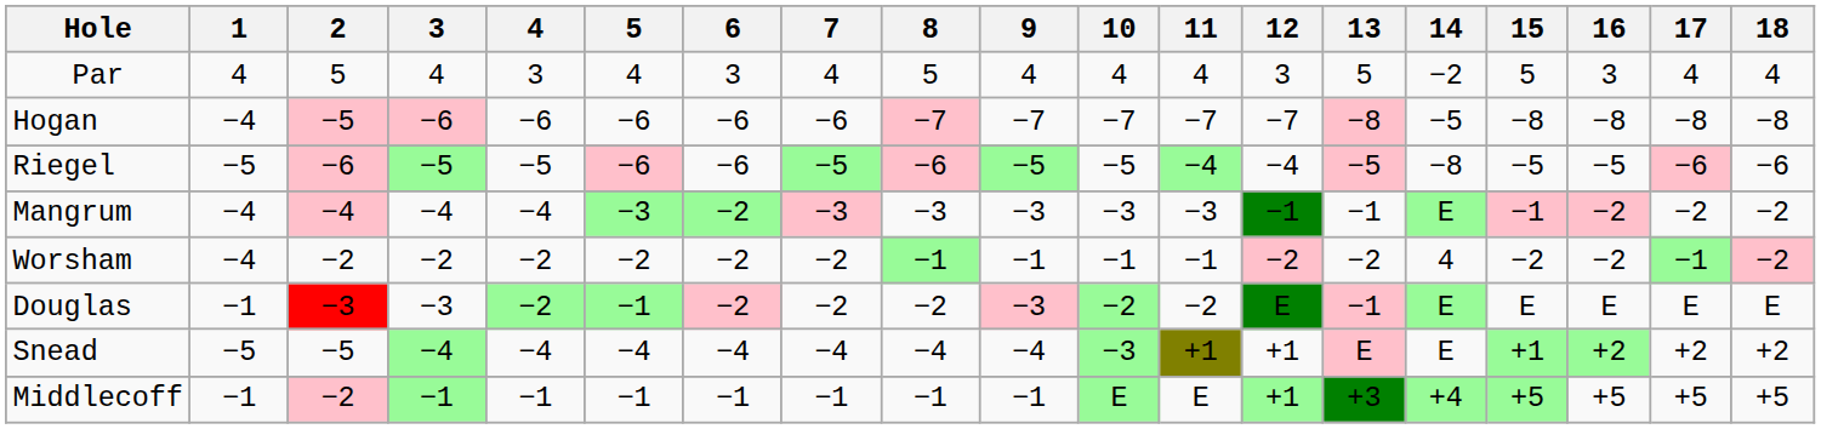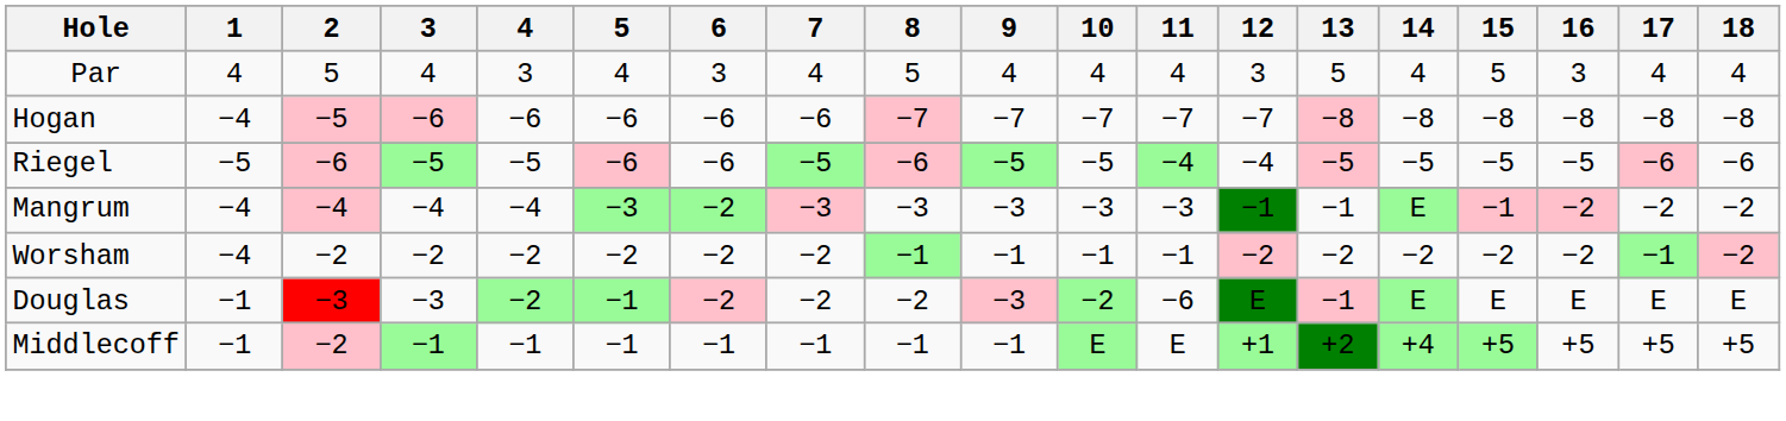 <table class="wikitable" style="text-align:center">
 <tr>
 <th>Hole</th>
 <th>  1  </th>
 <th>  2  </th>
 <th>  3  </th>
 <th>  4  </th>
 <th>  5  </th>
 <th>  6  </th>
 <th>  7  </th>
 <th>  8  </th>
 <th>  9  </th>
 <th> 10 </th>
 <th> 11 </th>
 <th> 12 </th>
 <th> 13 </th>
 <th> 14 </th>
 <th> 15 </th>
 <th> 16 </th>
 <th> 17 </th>
 <th> 18 </th>
 </tr>
 <tr>
 <td>Par</td>
 <td>4</td>
 <td>5</td>
 <td>4</td>
 <td>3</td>
 <td>4</td>
 <td>3</td>
 <td>4</td>
 <td>5</td>
 <td>4</td>
 <td>4</td>
 <td>4</td>
 <td>3</td>
 <td>5</td>
-<td>−2</td>
+<td>4</td>
 <td>5</td>
 <td>3</td>
 <td>4</td>
 <td>4</td>
 </tr>
 <tr>
 <td align=left> Hogan</td>
 <td>−4</td>
 <td style="background: Pink;">−5</td>
 <td style="background: Pink;">−6</td>
 <td>−6</td>
 <td>−6</td>
 <td>−6</td>
 <td>−6</td>
 <td style="background: Pink;">−7</td>
 <td>−7</td>
 <td>−7</td>
 <td>−7</td>
 <td>−7</td>
 <td style="background: Pink;">−8</td>
-<td>−5</td>
+<td>−8</td>
 <td>−8</td>
 <td>−8</td>
 <td>−8</td>
 <td>−8</td>
 </tr>
 <tr>
 <td align=left> Riegel</td>
 <td>−5</td>
 <td style="background: Pink;">−6</td>
 <td style="background: PaleGreen;">−5</td>
 <td>−5</td>
 <td style="background: Pink;">−6</td>
 <td>−6</td>
 <td style="background: PaleGreen;">−5</td>
 <td style="background: Pink;">−6</td>
 <td style="background: PaleGreen;">−5</td>
 <td>−5</td>
 <td style="background: PaleGreen;">−4</td>
 <td>−4</td>
 <td style="background: Pink;">−5</td>
-<td>−8</td>
+<td>−5</td>
 <td>−5</td>
 <td>−5</td>
 <td style="background: Pink;">−6</td>
 <td>−6</td>
 </tr>
 <tr>
 <td align=left> Mangrum</td>
 <td>−4</td>
 <td style="background: Pink;">−4</td>
 <td>−4</td>
 <td>−4</td>
 <td style="background: PaleGreen;">−3</td>
 <td style="background: PaleGreen;">−2</td>
 <td style="background: Pink;">−3</td>
 <td>−3</td>
 <td>−3</td>
 <td>−3</td>
 <td>−3</td>
 <td style="background: Green;">−1</td>
 <td>−1</td>
 <td style="background: PaleGreen;">E</td>
 <td style="background: Pink;">−1</td>
 <td style="background: Pink;">−2</td>
 <td>−2</td>
 <td>−2</td>
 </tr>
 <tr>
 <td align=left> Worsham</td>
 <td>−4</td>
 <td>−2</td>
 <td>−2</td>
 <td>−2</td>
 <td>−2</td>
 <td>−2</td>
 <td>−2</td>
 <td style="background: PaleGreen;">−1</td>
 <td>−1</td>
 <td>−1</td>
 <td>−1</td>
 <td style="background: Pink;">−2</td>
 <td>−2</td>
-<td>4</td>
+<td>−2</td>
 <td>−2</td>
 <td>−2</td>
 <td style="background: PaleGreen;">−1</td>
 <td style="background: Pink;">−2</td>
 </tr>
 <tr>
 <td align=left> Douglas</td>
 <td>−1</td>
 <td style="background: Red;">−3</td>
 <td>−3</td>
 <td style="background: PaleGreen;">−2</td>
 <td style="background: PaleGreen;">−1</td>
 <td style="background: Pink;">−2</td>
 <td>−2</td>
 <td>−2</td>
 <td style="background: Pink;">−3</td>
 <td style="background: PaleGreen;">−2</td>
-<td>−2</td>
+<td>−6</td>
 <td style="background: Green;">E</td>
 <td style="background: Pink;">−1</td>
 <td style="background: PaleGreen;">E</td>
 <td>E</td>
 <td>E</td>
 <td>E</td>
 <td>E</td>
-</tr>
-<tr>
-<td align=left> Snead</td>
-<td>−5</td>
-<td>−5</td>
-<td style="background: PaleGreen;">−4</td>
-<td>−4</td>
-<td>−4</td>
-<td>−4</td>
-<td>−4</td>
-<td>−4</td>
-<td>−4</td>
-<td style="background: PaleGreen;">−3</td>
-<td style="background: Olive;">+1</td>
-<td>+1</td>
-<td style="background: Pink;">E</td>
-<td>E</td>
-<td style="background: PaleGreen;">+1</td>
-<td style="background: PaleGreen;">+2</td>
-<td>+2</td>
-<td>+2</td>
 </tr>
 <tr>
 <td align=left> Middlecoff</td>
 <td>−1</td>
 <td style="background: Pink;">−2</td>
 <td style="background: PaleGreen;">−1</td>
 <td>−1</td>
 <td>−1</td>
 <td>−1</td>
 <td>−1</td>
 <td>−1</td>
 <td>−1</td>
 <td style="background: PaleGreen;">E</td>
 <td>E</td>
 <td style="background: PaleGreen;">+1</td>
-<td style="background: Green;">+3</td>
+<td style="background: Green;">+2</td>
 <td style="background: PaleGreen;">+4</td>
 <td style="background: PaleGreen;">+5</td>
 <td>+5</td>
 <td>+5</td>
 <td>+5</td>
 </tr>
 </table>
